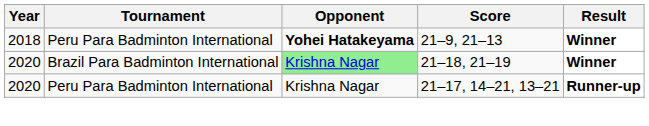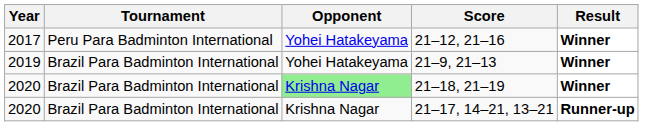 <table class="sortable wikitable" style="font-size: 90%;">
 <tr>
 <th>Year</th>
 <th>Tournament</th>
 <th>Opponent</th>
 <th>Score</th>
 <th>Result</th>
 </tr>
 <tr>
-<td align="center">2018</td>
+<td align="center">2017</td>
 <td align="left">Peru Para Badminton International</td>
-<td align="left"><strong> Yohei Hatakeyama</strong></td>
+<td align="left"> <a href='#'>Yohei Hatakeyama</a></td>
+<td align="left">21–12, 21–16</td>
+<td style="text-align:left; background:white"> <strong>Winner</strong></td>
+</tr>
+<tr>
+<td align="center">2019</td>
+<td align="left">Brazil Para Badminton International</td>
+<td align="left"> Yohei Hatakeyama</td>
 <td align="left">21–9, 21–13</td>
 <td style="text-align:left; background:white"> <strong>Winner</strong></td>
 </tr>
 <tr>
 <td align="center">2020</td>
 <td align="left">Brazil Para Badminton International</td>
 <td align="left" style="background: lightgreen;"> <a href='#'>Krishna Nagar</a></td>
 <td align="left">21–18, 21–19</td>
 <td style="text-align:left; background:white"> <strong>Winner</strong></td>
 </tr>
 <tr>
 <td align="center">2020</td>
-<td align="left">Peru Para Badminton International</td>
+<td align="left">Brazil Para Badminton International</td>
 <td align="left"> Krishna Nagar</td>
 <td align="left">21–17, 14–21, 13–21</td>
 <td style="text-align:left; background:white"> <strong>Runner-up</strong></td>
 </tr>
 </table>
